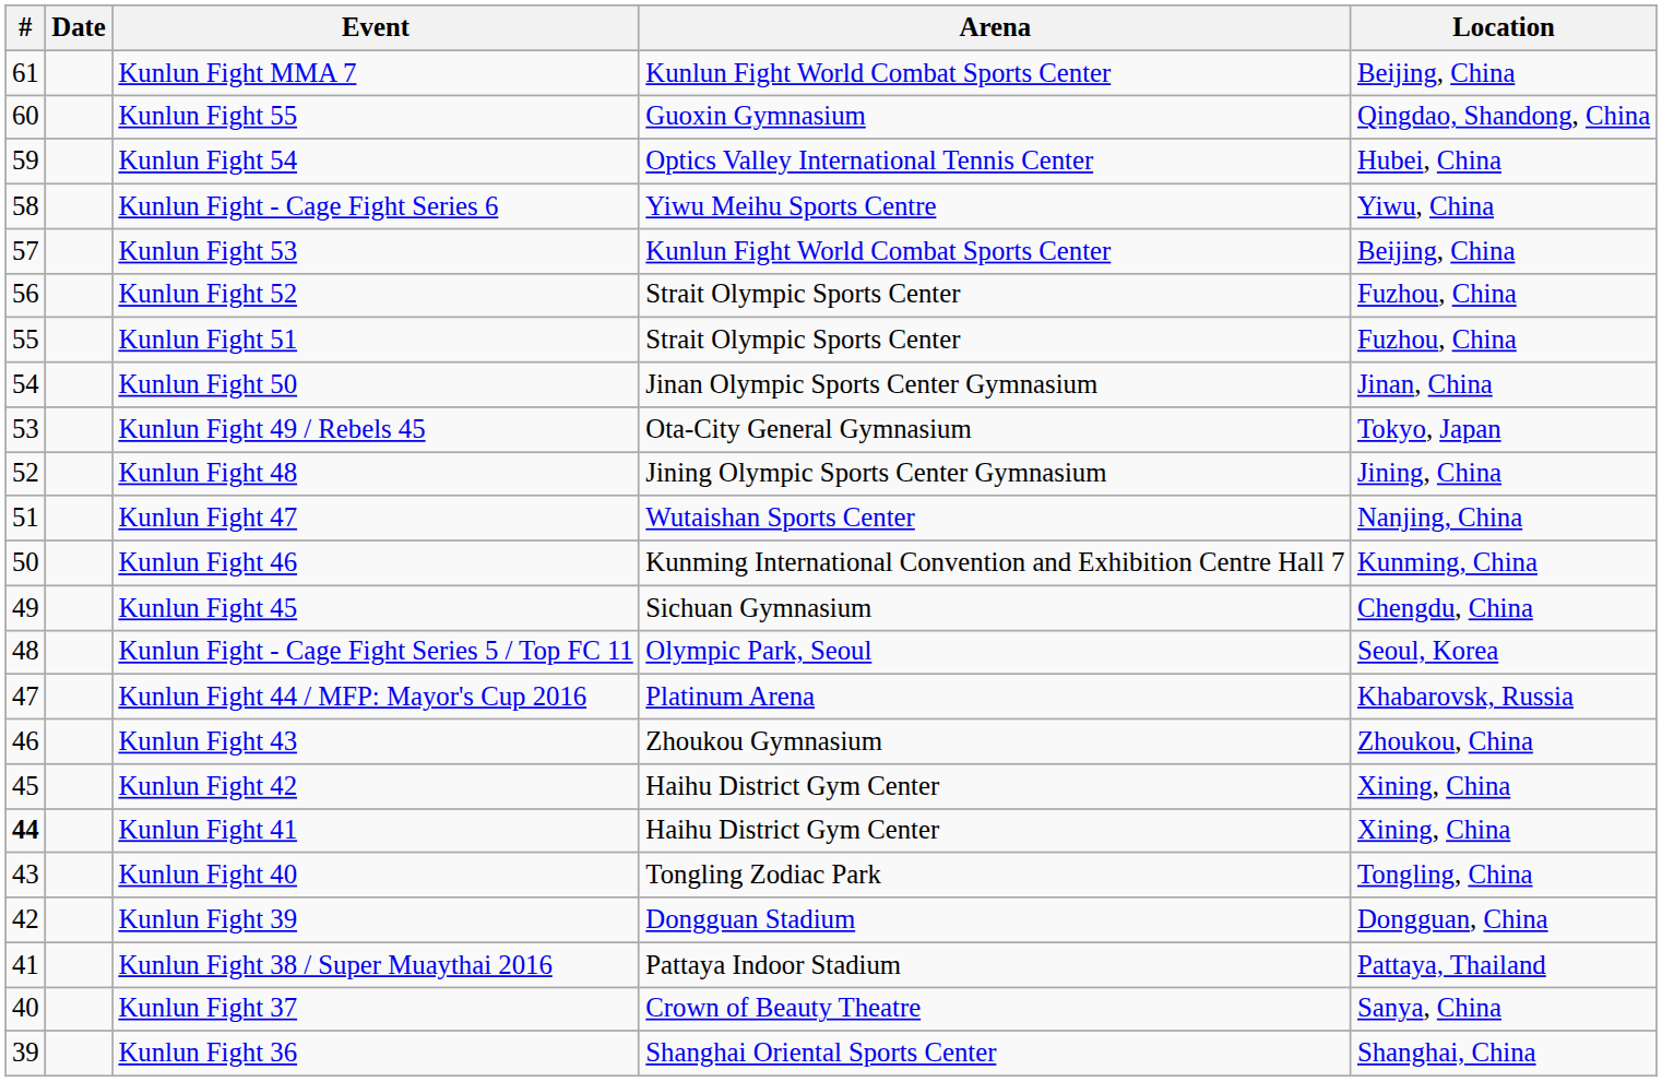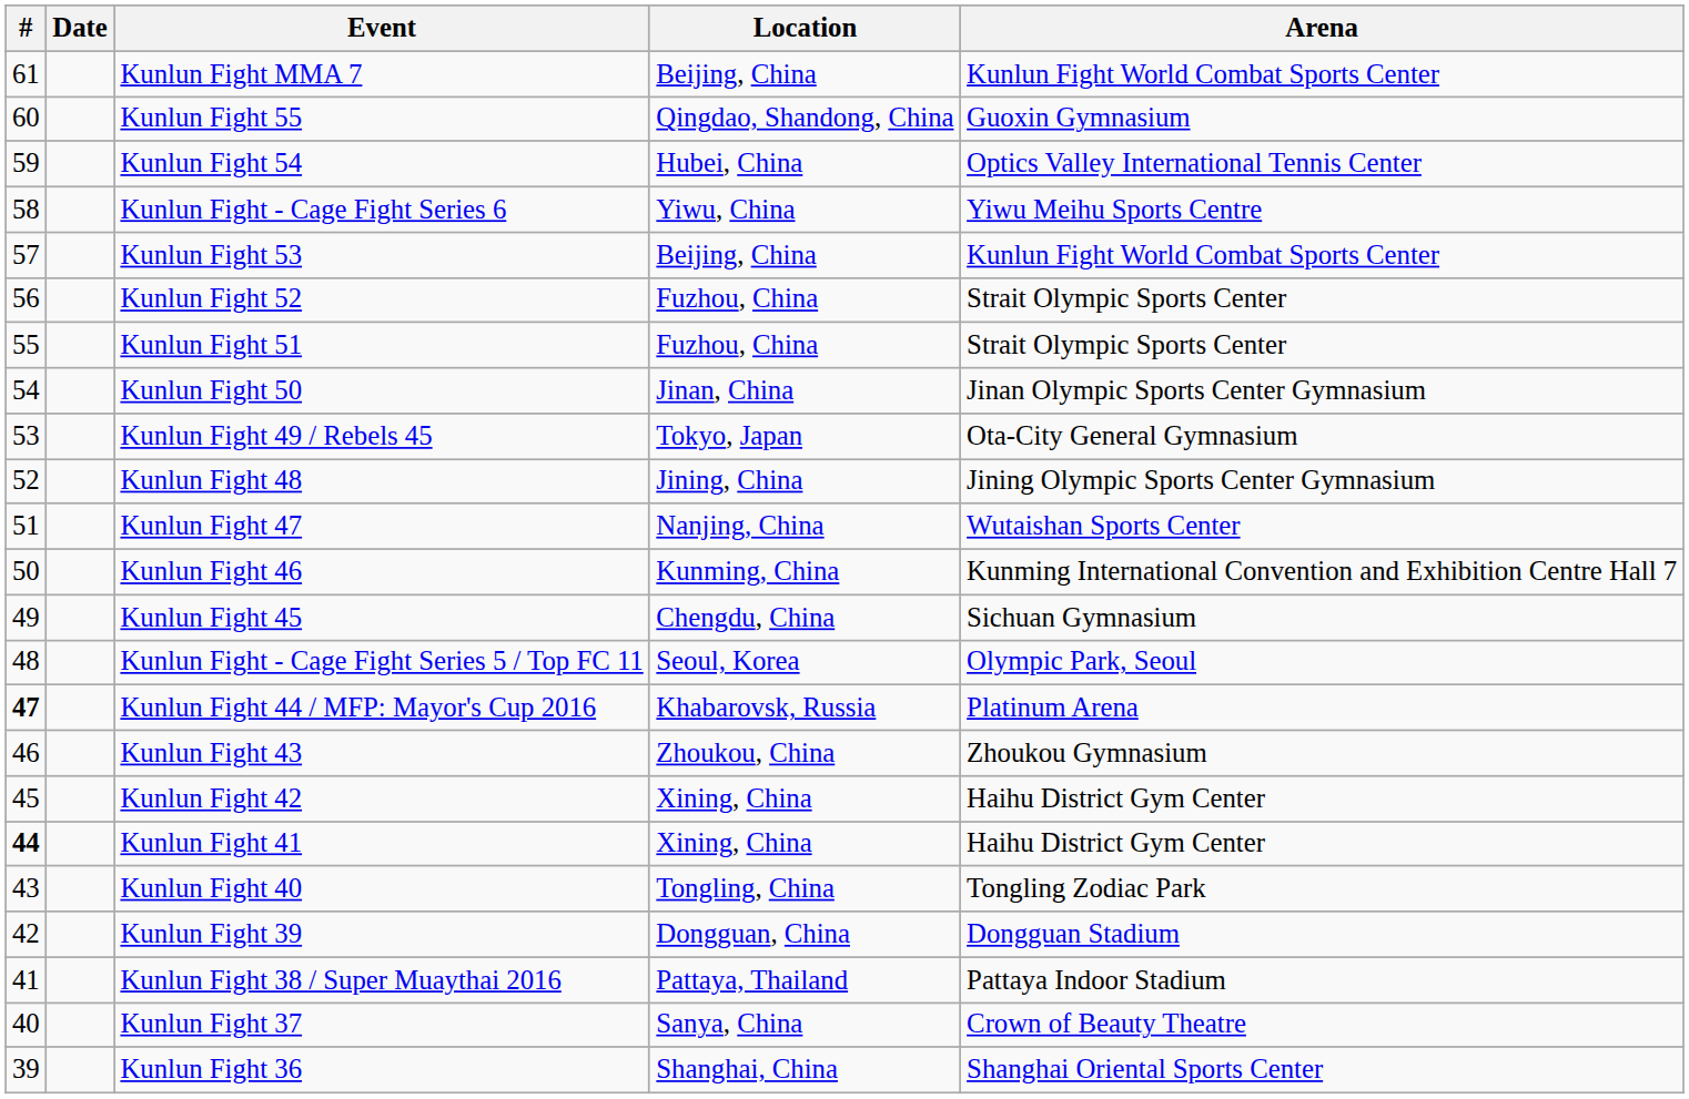 <table class="sortable wikitable succession-box" style="margin:1.0em auto; font-size:90%;">
 <tr>
 <th scope="col">#</th>
 <th scope="col">Date</th>
 <th scope="col">Event</th>
+<th scope="col">Location</th>
 <th scope="col">Arena</th>
-<th scope="col">Location</th>
 </tr>
 <tr>
 <td style="text-align:center">61</td>
 <td></td>
 <td><a href='#'>Kunlun Fight MMA 7</a></td>
+<td> <a href='#'>Beijing</a>, <a href='#'>China</a></td>
 <td><a href='#'>Kunlun Fight World Combat Sports Center</a></td>
-<td> <a href='#'>Beijing</a>, <a href='#'>China</a></td>
 </tr>
 <tr>
 <td style="text-align:center">60</td>
 <td></td>
 <td><a href='#'>Kunlun Fight 55</a></td>
+<td> <a href='#'>Qingdao, Shandong</a>, <a href='#'>China</a></td>
 <td><a href='#'>Guoxin Gymnasium</a></td>
-<td> <a href='#'>Qingdao, Shandong</a>, <a href='#'>China</a></td>
 </tr>
 <tr>
 <td style="text-align:center">59</td>
 <td></td>
 <td><a href='#'>Kunlun Fight 54</a></td>
+<td> <a href='#'>Hubei</a>, <a href='#'>China</a></td>
 <td><a href='#'>Optics Valley International Tennis Center</a></td>
-<td> <a href='#'>Hubei</a>, <a href='#'>China</a></td>
 </tr>
 <tr>
 <td style="text-align:center">58</td>
 <td></td>
 <td><a href='#'>Kunlun Fight - Cage Fight Series 6</a></td>
+<td> <a href='#'>Yiwu</a>, <a href='#'>China</a></td>
 <td><a href='#'>Yiwu Meihu Sports Centre</a></td>
-<td> <a href='#'>Yiwu</a>, <a href='#'>China</a></td>
 </tr>
 <tr>
 <td style="text-align:center">57</td>
 <td></td>
 <td><a href='#'>Kunlun Fight 53</a></td>
+<td> <a href='#'>Beijing</a>, <a href='#'>China</a></td>
 <td><a href='#'>Kunlun Fight World Combat Sports Center</a></td>
-<td> <a href='#'>Beijing</a>, <a href='#'>China</a></td>
 </tr>
 <tr>
 <td style="text-align:center">56</td>
 <td></td>
 <td><a href='#'>Kunlun Fight 52</a></td>
+<td> <a href='#'>Fuzhou</a>, <a href='#'>China</a></td>
 <td>Strait Olympic Sports Center</td>
-<td> <a href='#'>Fuzhou</a>, <a href='#'>China</a></td>
 </tr>
 <tr>
 <td style="text-align:center">55</td>
 <td></td>
 <td><a href='#'>Kunlun Fight 51</a></td>
+<td> <a href='#'>Fuzhou</a>, <a href='#'>China</a></td>
 <td>Strait Olympic Sports Center</td>
-<td> <a href='#'>Fuzhou</a>, <a href='#'>China</a></td>
 </tr>
 <tr>
 <td style="text-align:center">54</td>
 <td></td>
 <td><a href='#'>Kunlun Fight 50</a></td>
+<td> <a href='#'>Jinan</a>, <a href='#'>China</a></td>
 <td>Jinan Olympic Sports Center Gymnasium</td>
-<td> <a href='#'>Jinan</a>, <a href='#'>China</a></td>
 </tr>
 <tr>
 <td style="text-align:center">53</td>
 <td></td>
 <td><a href='#'>Kunlun Fight 49 / Rebels 45</a></td>
+<td> <a href='#'>Tokyo</a>, <a href='#'>Japan</a></td>
 <td>Ota-City General Gymnasium</td>
-<td> <a href='#'>Tokyo</a>, <a href='#'>Japan</a></td>
 </tr>
 <tr>
 <td style="text-align:center">52</td>
 <td></td>
 <td><a href='#'>Kunlun Fight 48</a></td>
+<td> <a href='#'>Jining</a>, <a href='#'>China</a></td>
 <td>Jining Olympic Sports Center Gymnasium</td>
-<td> <a href='#'>Jining</a>, <a href='#'>China</a></td>
 </tr>
 <tr>
 <td style="text-align:center">51</td>
 <td></td>
 <td><a href='#'>Kunlun Fight 47</a></td>
+<td> <a href='#'>Nanjing, China</a></td>
 <td><a href='#'>Wutaishan Sports Center</a></td>
-<td> <a href='#'>Nanjing, China</a></td>
 </tr>
 <tr>
 <td style="text-align:center">50</td>
 <td></td>
 <td><a href='#'>Kunlun Fight 46</a></td>
+<td> <a href='#'>Kunming, China</a></td>
 <td>Kunming International Convention and Exhibition Centre Hall 7</td>
-<td> <a href='#'>Kunming, China</a></td>
 </tr>
 <tr>
 <td style="text-align:center">49</td>
 <td></td>
 <td><a href='#'>Kunlun Fight 45</a></td>
+<td> <a href='#'>Chengdu</a>, <a href='#'>China</a></td>
 <td>Sichuan Gymnasium</td>
-<td> <a href='#'>Chengdu</a>, <a href='#'>China</a></td>
 </tr>
 <tr>
 <td style="text-align:center">48</td>
 <td></td>
 <td><a href='#'>Kunlun Fight - Cage Fight Series 5 / Top FC 11</a></td>
+<td> <a href='#'>Seoul, Korea</a></td>
 <td><a href='#'>Olympic Park, Seoul</a></td>
-<td> <a href='#'>Seoul, Korea</a></td>
 </tr>
 <tr>
-<td style="text-align:center">47</td>
+<td style="text-align:center"><strong>47</strong></td>
 <td></td>
 <td><a href='#'>Kunlun Fight 44 / MFP: Mayor's Cup 2016</a></td>
+<td> <a href='#'>Khabarovsk, Russia</a></td>
 <td><a href='#'>Platinum Arena</a></td>
-<td> <a href='#'>Khabarovsk, Russia</a></td>
 </tr>
 <tr>
 <td style="text-align:center">46</td>
 <td></td>
 <td><a href='#'>Kunlun Fight 43</a></td>
+<td> <a href='#'>Zhoukou</a>, <a href='#'>China</a></td>
 <td>Zhoukou Gymnasium</td>
-<td> <a href='#'>Zhoukou</a>, <a href='#'>China</a></td>
 </tr>
 <tr>
 <td style="text-align:center">45</td>
 <td></td>
 <td><a href='#'>Kunlun Fight 42</a></td>
+<td> <a href='#'>Xining</a>, <a href='#'>China</a></td>
 <td>Haihu District Gym Center</td>
-<td> <a href='#'>Xining</a>, <a href='#'>China</a></td>
 </tr>
 <tr>
 <td style="text-align:center"><strong>44</strong></td>
 <td></td>
 <td><a href='#'>Kunlun Fight 41</a></td>
+<td> <a href='#'>Xining</a>, <a href='#'>China</a></td>
 <td>Haihu District Gym Center</td>
-<td> <a href='#'>Xining</a>, <a href='#'>China</a></td>
 </tr>
 <tr>
 <td style="text-align:center">43</td>
 <td></td>
 <td><a href='#'>Kunlun Fight 40</a></td>
+<td> <a href='#'>Tongling</a>, <a href='#'>China</a></td>
 <td>Tongling Zodiac Park</td>
-<td> <a href='#'>Tongling</a>, <a href='#'>China</a></td>
 </tr>
 <tr>
 <td style="text-align:center">42</td>
 <td></td>
 <td><a href='#'>Kunlun Fight 39</a></td>
+<td> <a href='#'>Dongguan</a>, <a href='#'>China</a></td>
 <td><a href='#'>Dongguan Stadium</a></td>
-<td> <a href='#'>Dongguan</a>, <a href='#'>China</a></td>
 </tr>
 <tr>
 <td style="text-align:center">41</td>
 <td></td>
 <td><a href='#'>Kunlun Fight 38 / Super Muaythai 2016</a></td>
+<td> <a href='#'>Pattaya, Thailand</a></td>
 <td>Pattaya Indoor Stadium</td>
-<td> <a href='#'>Pattaya, Thailand</a></td>
 </tr>
 <tr>
 <td style="text-align:center">40</td>
 <td></td>
 <td><a href='#'>Kunlun Fight 37</a></td>
+<td> <a href='#'>Sanya</a>, <a href='#'>China</a></td>
 <td><a href='#'>Crown of Beauty Theatre</a></td>
-<td> <a href='#'>Sanya</a>, <a href='#'>China</a></td>
 </tr>
 <tr>
 <td style="text-align:center">39</td>
 <td></td>
 <td><a href='#'>Kunlun Fight 36</a></td>
+<td> <a href='#'>Shanghai, China</a></td>
 <td><a href='#'>Shanghai Oriental Sports Center</a></td>
-<td> <a href='#'>Shanghai, China</a></td>
 </tr>
 </table>
